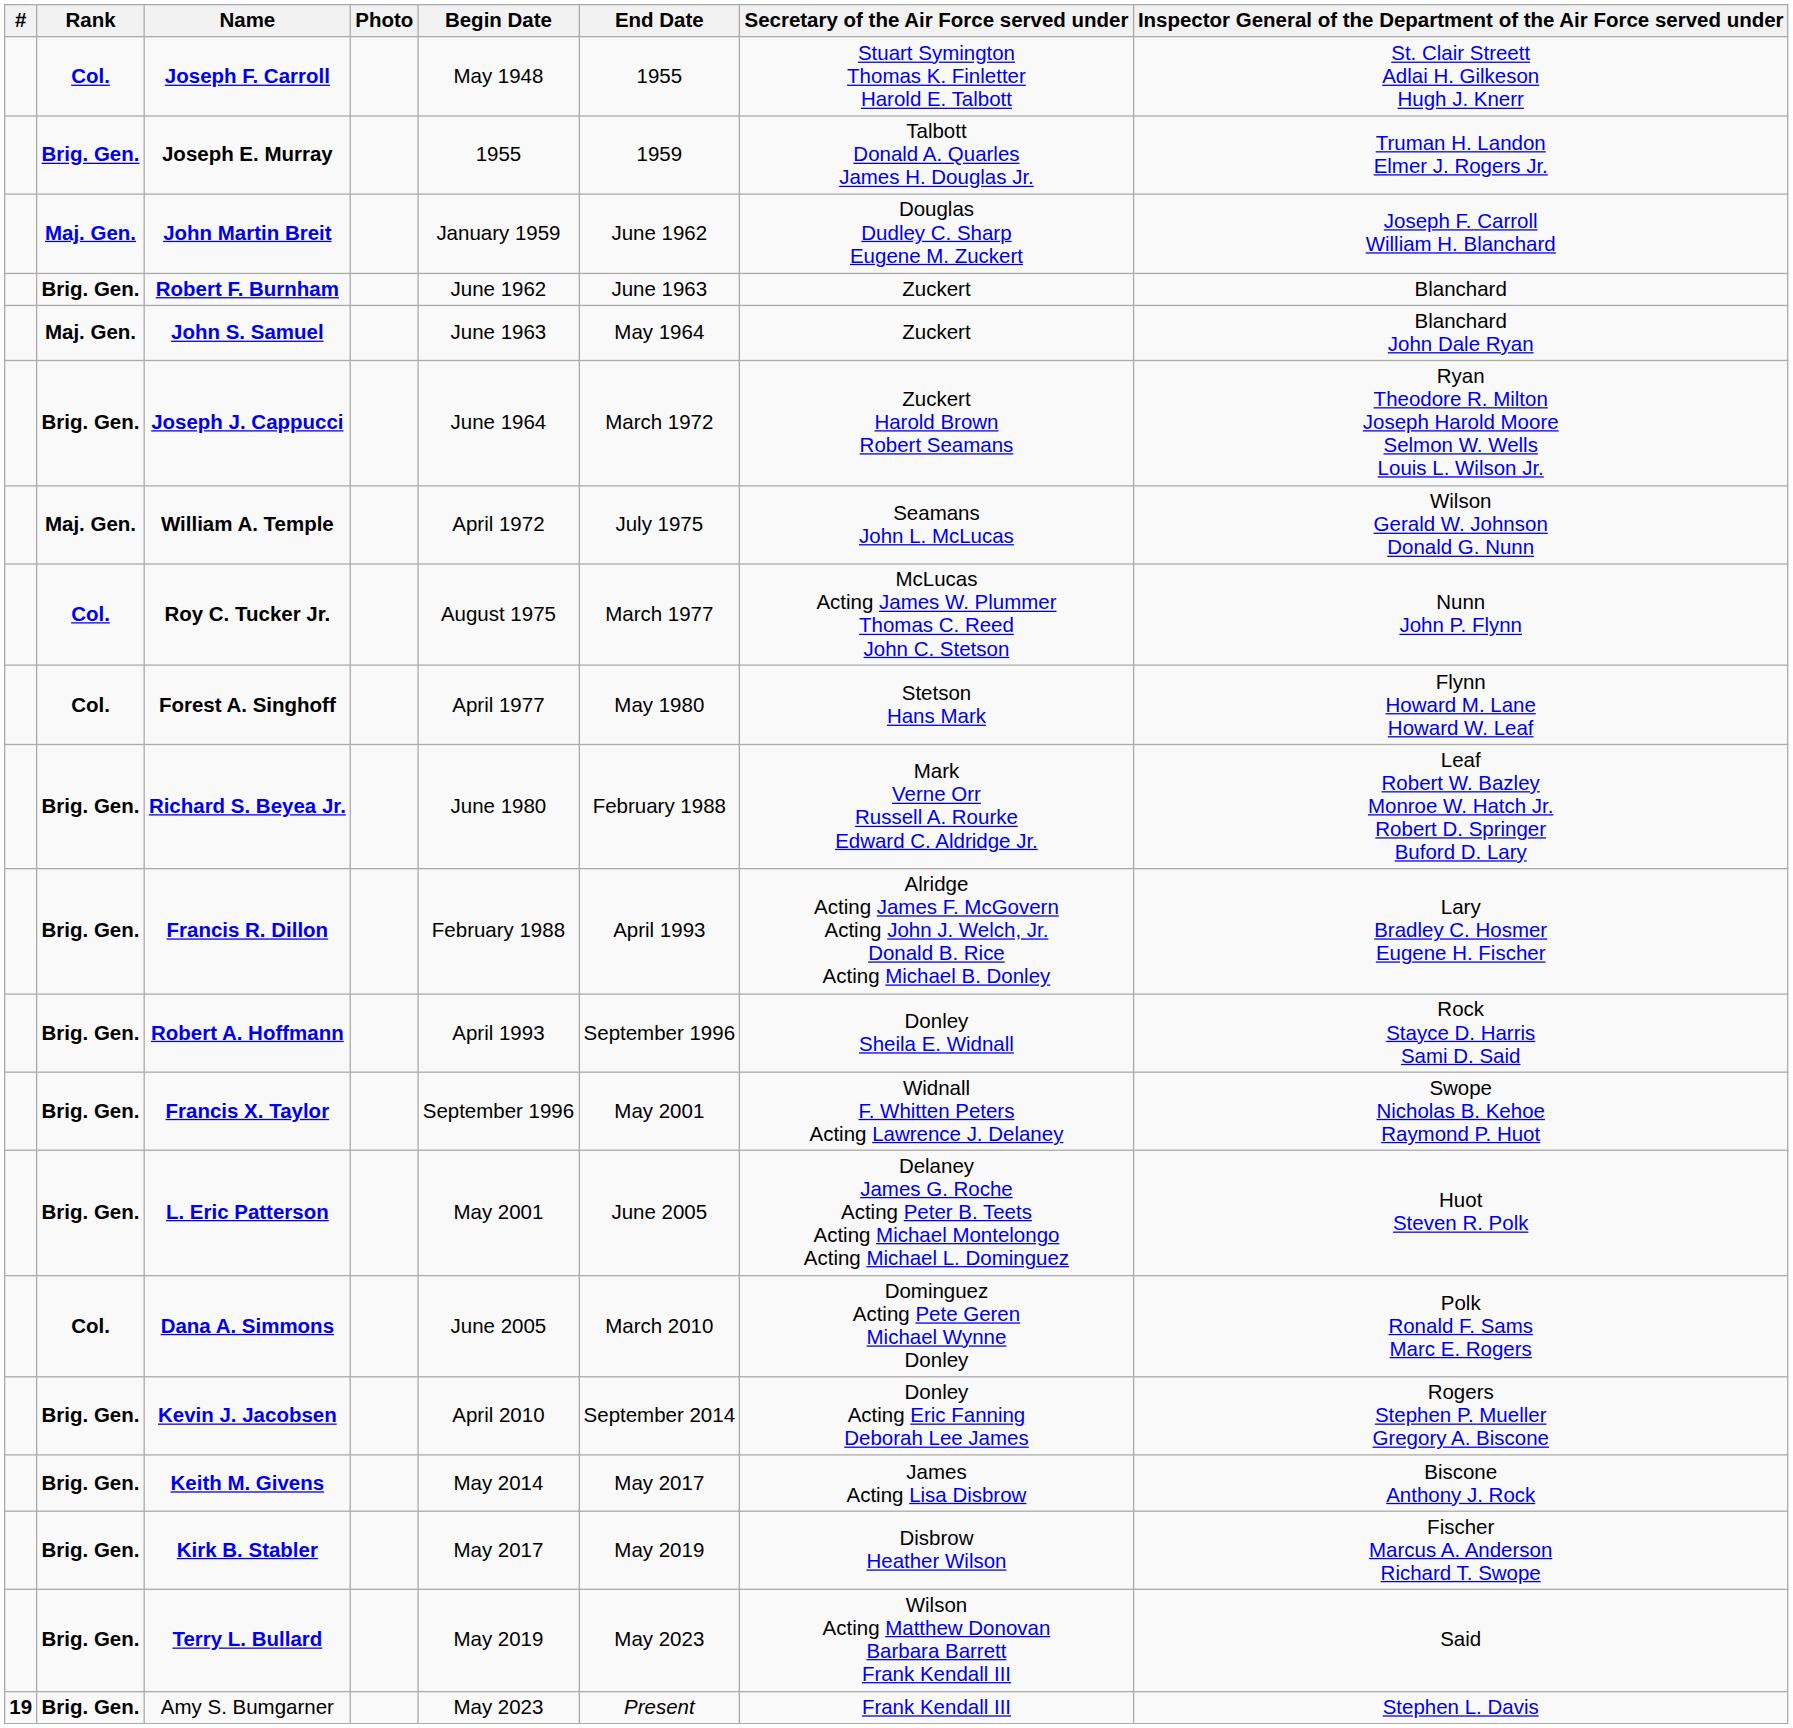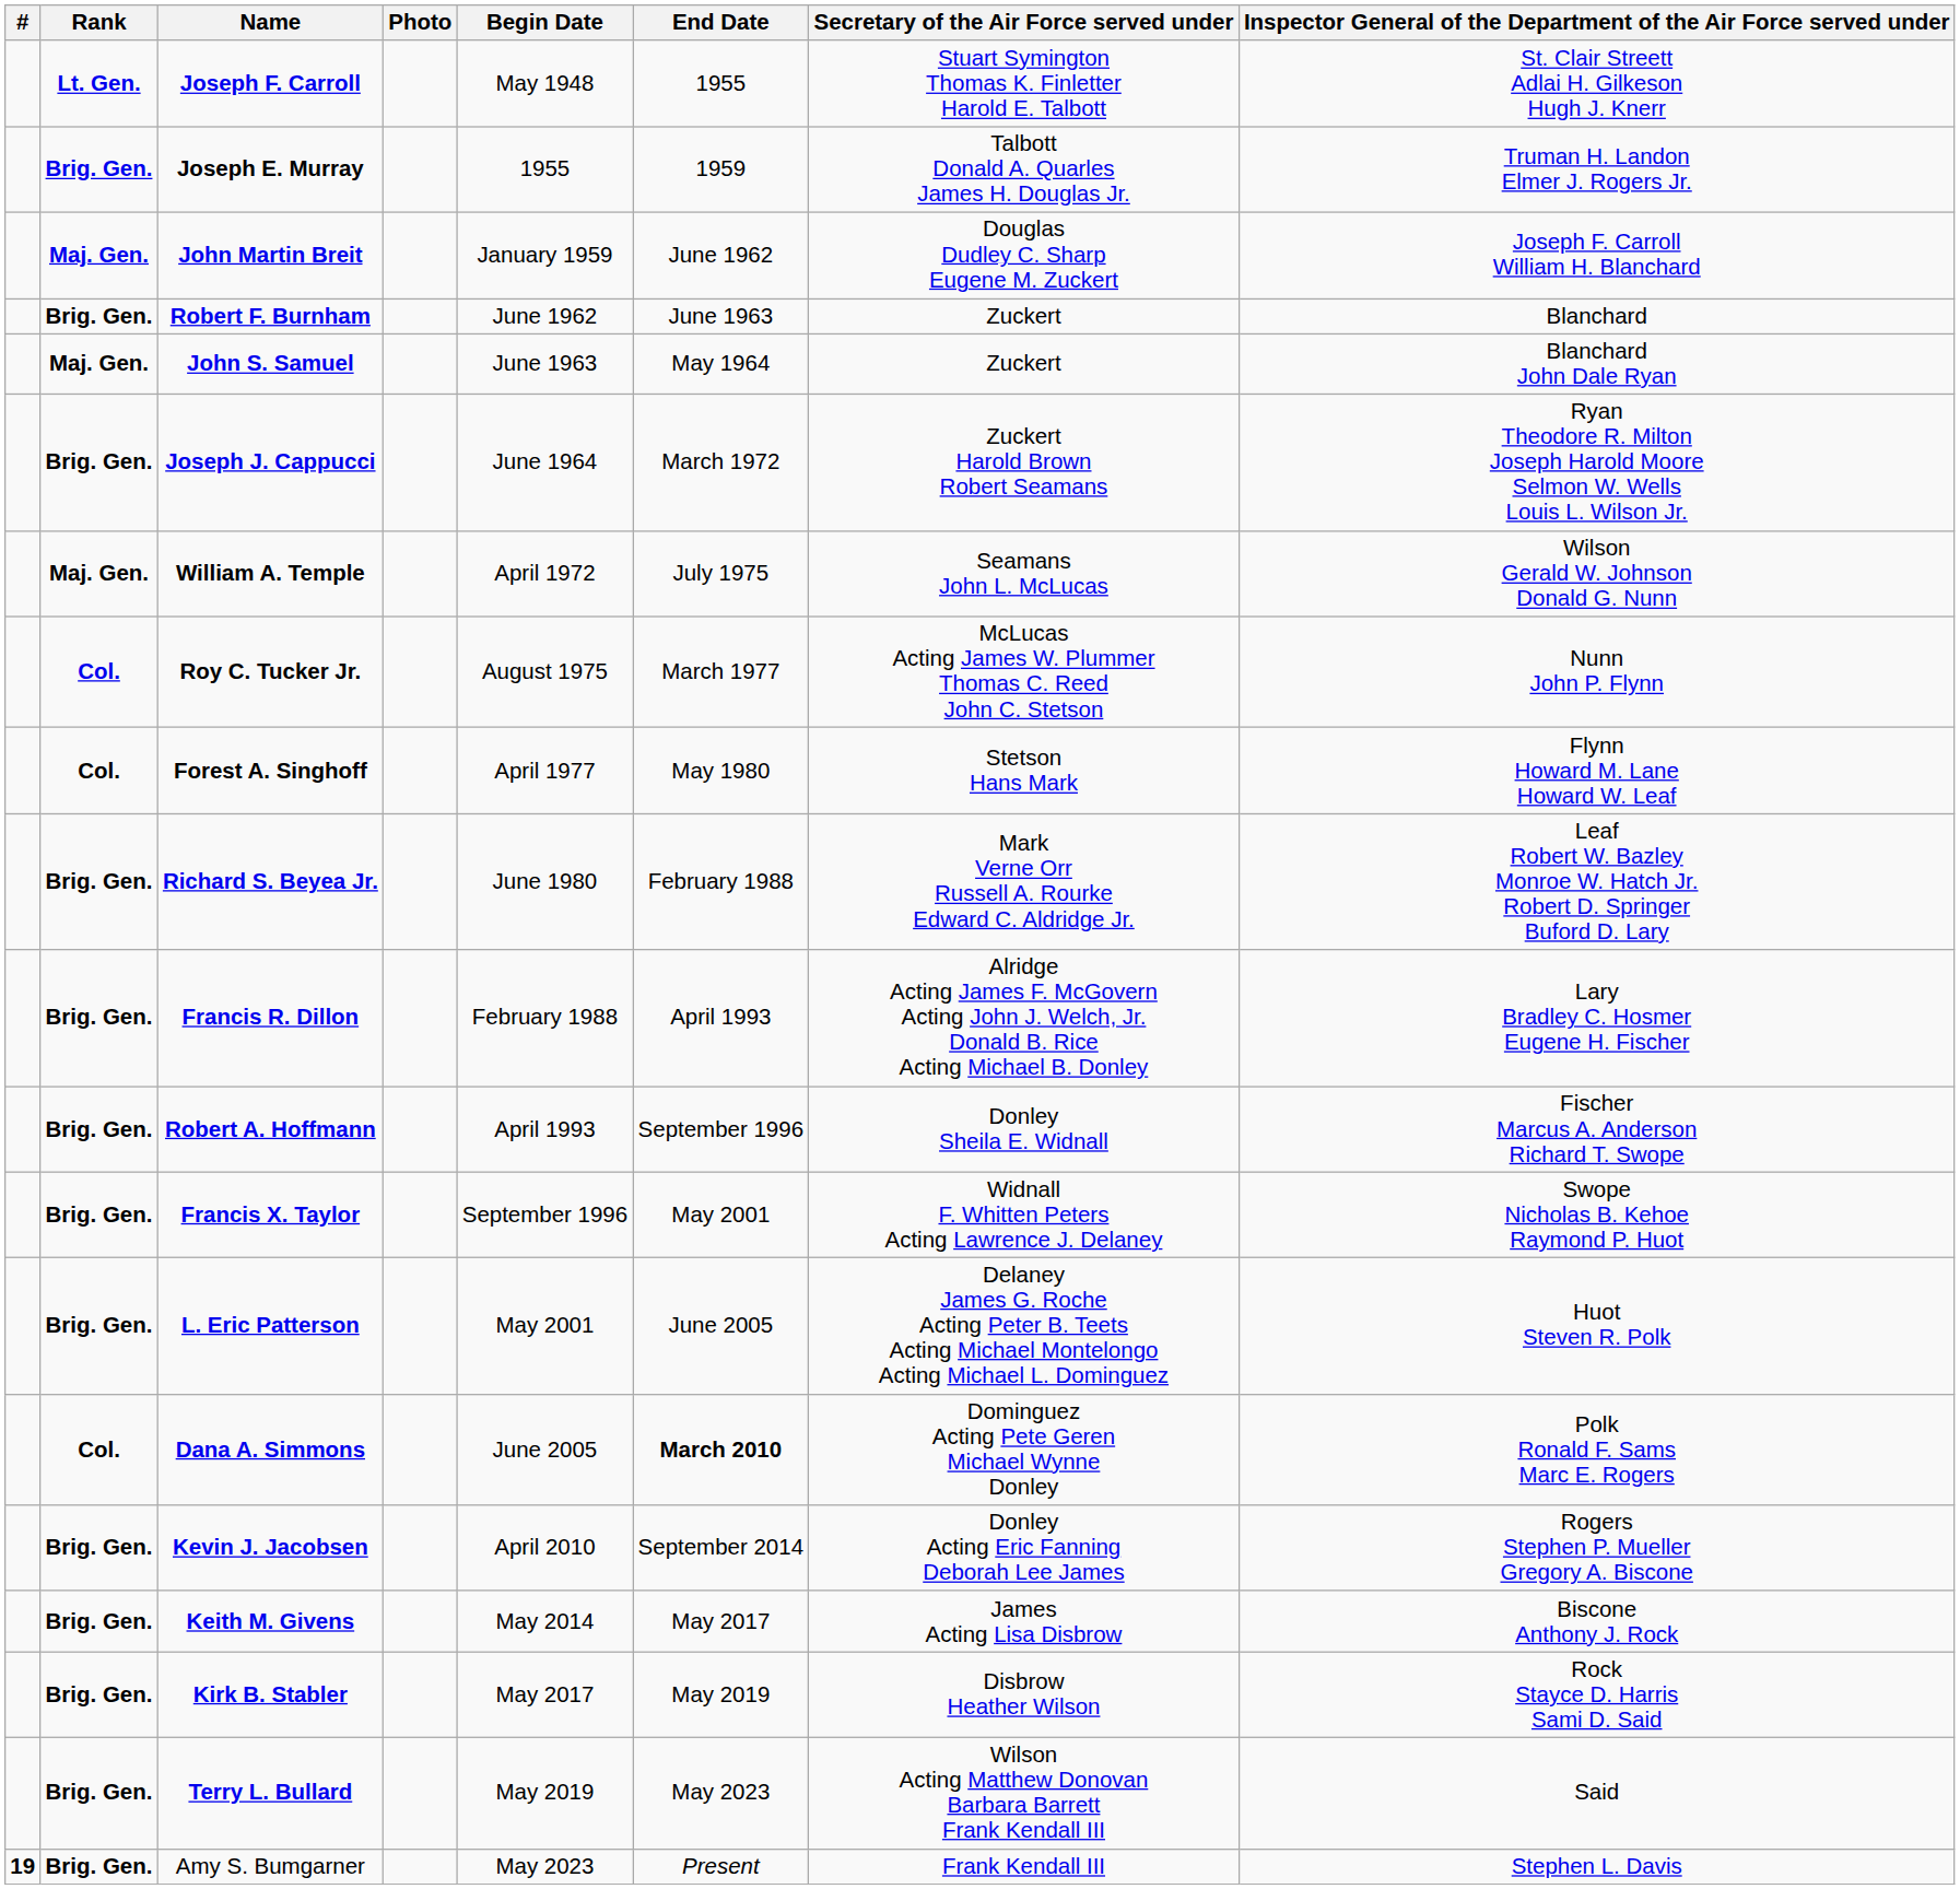 <table class="wikitable sortable" style="text-align:center">
 <tr>
 <th Class=unsortable>#</th>
 <th class=unsortable>Rank</th>
 <th class=unsortable>Name</th>
 <th class=unsortable>Photo</th>
 <th class=unsortable>Begin Date</th>
 <th class=unsortable>End Date</th>
 <th class=unsortable>Secretary of the Air Force served under</th>
 <th class=unsortable>Inspector General of the Department of the Air Force served under</th>
 </tr>
 <tr>
 <td></td>
-<td><a href='#'><strong>Col.</strong></a></td>
+<td><a href='#'><strong>Lt. Gen.</strong></a></td>
 <td><a href='#'><strong>Joseph F. Carroll</strong></a></td>
 <td></td>
 <td>May 1948</td>
 <td>1955</td>
 <td><a href='#'>Stuart Symington</a><br><a href='#'>Thomas K. Finletter</a><br><a href='#'>Harold E. Talbott</a></td>
 <td><a href='#'>St. Clair Streett</a><br><a href='#'>Adlai H. Gilkeson</a><br><a href='#'>Hugh J. Knerr</a></td>
 </tr>
 <tr>
 <td></td>
 <td><a href='#'><strong>Brig. Gen.</strong></a></td>
 <td><strong>Joseph E. Murray</strong></td>
 <td></td>
 <td>1955</td>
 <td>1959</td>
 <td>Talbott<br><a href='#'>Donald A. Quarles</a><br><a href='#'>James H. Douglas Jr.</a></td>
 <td><a href='#'>Truman H. Landon</a><br><a href='#'>Elmer J. Rogers Jr.</a></td>
 </tr>
 <tr>
 <td></td>
 <td><a href='#'><strong>Maj. Gen.</strong></a></td>
 <td><strong><a href='#'>John Martin Breit</a></strong></td>
 <td></td>
 <td>January 1959</td>
 <td>June 1962</td>
 <td>Douglas<br><a href='#'>Dudley C. Sharp</a><br><a href='#'>Eugene M. Zuckert</a></td>
 <td><a href='#'>Joseph F. Carroll</a><br><a href='#'>William H. Blanchard</a></td>
 </tr>
 <tr>
 <td></td>
 <td><strong>Brig. Gen.</strong></td>
 <td><strong><a href='#'>Robert F. Burnham</a></strong></td>
 <td></td>
 <td>June 1962</td>
 <td>June 1963</td>
 <td>Zuckert</td>
 <td>Blanchard</td>
 </tr>
 <tr>
 <td></td>
 <td><strong>Maj. Gen.</strong></td>
 <td><strong><a href='#'>John S. Samuel</a></strong></td>
 <td></td>
 <td>June 1963</td>
 <td>May 1964</td>
 <td>Zuckert</td>
 <td>Blanchard<br><a href='#'>John Dale Ryan</a></td>
 </tr>
 <tr>
 <td></td>
 <td><strong>Brig. Gen.</strong></td>
 <td><strong><a href='#'>Joseph J. Cappucci</a></strong></td>
 <td></td>
 <td>June 1964</td>
 <td>March 1972</td>
 <td>Zuckert<br><a href='#'>Harold Brown</a><br><a href='#'>Robert Seamans</a></td>
 <td>Ryan<br><a href='#'>Theodore R. Milton</a><br><a href='#'>Joseph Harold Moore</a><br><a href='#'>Selmon W. Wells</a><br><a href='#'>Louis L. Wilson Jr.</a></td>
 </tr>
 <tr>
 <td></td>
 <td><strong>Maj. Gen.</strong></td>
 <td><strong>William A. Temple</strong></td>
 <td></td>
 <td>April 1972</td>
 <td>July 1975</td>
 <td>Seamans<br><a href='#'>John L. McLucas</a></td>
 <td>Wilson<br><a href='#'>Gerald W. Johnson</a><br><a href='#'>Donald G. Nunn</a></td>
 </tr>
 <tr>
 <td></td>
 <td><a href='#'><strong>Col.</strong></a></td>
 <td><strong>Roy C. Tucker Jr.</strong></td>
 <td></td>
 <td>August 1975</td>
 <td>March 1977</td>
 <td>McLucas<br>Acting <a href='#'>James W. Plummer</a><br><a href='#'>Thomas C. Reed</a><br><a href='#'>John C. Stetson</a></td>
 <td>Nunn<br><a href='#'>John P. Flynn</a></td>
 </tr>
 <tr>
 <td></td>
 <td><strong>Col.</strong></td>
 <td><strong>Forest A. Singhoff</strong></td>
 <td></td>
 <td>April 1977</td>
 <td>May 1980</td>
 <td>Stetson<br><a href='#'>Hans Mark</a></td>
 <td>Flynn<br><a href='#'>Howard M. Lane</a><br><a href='#'>Howard W. Leaf</a></td>
 </tr>
 <tr>
 <td></td>
 <td><strong>Brig. Gen.</strong></td>
 <td><strong><a href='#'>Richard S. Beyea Jr.</a></strong></td>
 <td></td>
 <td>June 1980</td>
 <td>February 1988</td>
 <td>Mark<br><a href='#'>Verne Orr</a><br><a href='#'>Russell A. Rourke</a><br><a href='#'>Edward C. Aldridge Jr.</a></td>
 <td>Leaf<br><a href='#'>Robert W. Bazley</a><br><a href='#'>Monroe W. Hatch Jr.</a><br><a href='#'>Robert D. Springer</a><br><a href='#'>Buford D. Lary</a></td>
 </tr>
 <tr>
 <td></td>
 <td><strong>Brig. Gen.</strong></td>
 <td><strong><a href='#'>Francis R. Dillon</a></strong></td>
 <td></td>
 <td>February 1988</td>
 <td>April 1993</td>
 <td>Alridge<br>Acting <a href='#'>James F. McGovern</a><br>Acting <a href='#'>John J. Welch, Jr.</a><br><a href='#'>Donald B. Rice</a><br>Acting <a href='#'>Michael B. Donley</a></td>
 <td>Lary<br><a href='#'>Bradley C. Hosmer</a><br><a href='#'>Eugene H. Fischer</a></td>
 </tr>
 <tr>
 <td></td>
 <td><strong>Brig. Gen.</strong></td>
 <td><strong><a href='#'>Robert A. Hoffmann</a></strong></td>
 <td></td>
 <td>April 1993</td>
 <td>September 1996</td>
 <td>Donley<br><a href='#'>Sheila E. Widnall</a></td>
-<td>Rock<br><a href='#'>Stayce D. Harris</a><br><a href='#'>Sami D. Said</a></td>
+<td>Fischer<br><a href='#'>Marcus A. Anderson</a><br><a href='#'>Richard T. Swope</a></td>
 </tr>
 <tr>
 <td></td>
 <td><strong>Brig. Gen.</strong></td>
 <td><strong><a href='#'>Francis X. Taylor</a></strong></td>
 <td></td>
 <td>September 1996</td>
 <td>May 2001</td>
 <td>Widnall<br><a href='#'>F. Whitten Peters</a><br>Acting <a href='#'>Lawrence J. Delaney</a></td>
 <td>Swope<br><a href='#'>Nicholas B. Kehoe</a><br><a href='#'>Raymond P. Huot</a></td>
 </tr>
 <tr>
 <td></td>
 <td><strong>Brig. Gen.</strong></td>
 <td><strong><a href='#'>L. Eric Patterson</a></strong></td>
 <td></td>
 <td>May 2001</td>
 <td>June 2005</td>
 <td>Delaney<br><a href='#'>James G. Roche</a><br>Acting <a href='#'>Peter B. Teets</a><br>Acting <a href='#'>Michael Montelongo</a><br>Acting <a href='#'>Michael L. Dominguez</a></td>
 <td>Huot<br><a href='#'>Steven R. Polk</a></td>
 </tr>
 <tr>
 <td></td>
 <td><strong>Col.</strong></td>
 <td><strong><a href='#'>Dana A. Simmons</a></strong></td>
 <td></td>
 <td>June 2005</td>
-<td>March 2010</td>
+<td><strong>March 2010</strong></td>
 <td>Dominguez<br>Acting <a href='#'>Pete Geren</a><br><a href='#'>Michael Wynne</a><br>Donley</td>
 <td>Polk<br><a href='#'>Ronald F. Sams</a><br><a href='#'>Marc E. Rogers</a></td>
 </tr>
 <tr>
 <td></td>
 <td><strong>Brig. Gen.</strong></td>
 <td><strong><a href='#'>Kevin J. Jacobsen</a></strong></td>
 <td></td>
 <td>April 2010</td>
 <td>September 2014</td>
 <td>Donley<br>Acting <a href='#'>Eric Fanning</a><br><a href='#'>Deborah Lee James</a></td>
 <td>Rogers<br><a href='#'>Stephen P. Mueller</a><br><a href='#'>Gregory A. Biscone</a></td>
 </tr>
 <tr>
 <td></td>
 <td><strong>Brig. Gen.</strong></td>
 <td><strong><a href='#'>Keith M. Givens</a></strong></td>
 <td></td>
 <td>May 2014</td>
 <td>May 2017</td>
 <td>James<br>Acting <a href='#'>Lisa Disbrow</a></td>
 <td>Biscone<br><a href='#'>Anthony J. Rock</a></td>
 </tr>
 <tr>
 <td></td>
 <td><strong>Brig. Gen.</strong></td>
 <td><strong><a href='#'>Kirk B. Stabler</a></strong></td>
 <td></td>
 <td>May 2017</td>
 <td>May 2019</td>
 <td>Disbrow<br><a href='#'>Heather Wilson</a></td>
-<td>Fischer<br><a href='#'>Marcus A. Anderson</a><br><a href='#'>Richard T. Swope</a></td>
+<td>Rock<br><a href='#'>Stayce D. Harris</a><br><a href='#'>Sami D. Said</a></td>
 </tr>
 <tr>
 <td></td>
 <td><strong>Brig. Gen.</strong></td>
 <td><strong><a href='#'>Terry L. Bullard</a></strong></td>
 <td></td>
 <td>May 2019</td>
 <td>May 2023</td>
 <td>Wilson<br>Acting <a href='#'>Matthew Donovan</a><br><a href='#'>Barbara Barrett</a><br><a href='#'>Frank Kendall III</a></td>
 <td>Said</td>
 </tr>
 <tr>
 <td><strong>19</strong></td>
 <td><strong>Brig. Gen.</strong></td>
 <td>Amy S. Bumgarner</td>
 <td></td>
 <td>May 2023</td>
 <td><em>Present</em></td>
 <td><a href='#'>Frank Kendall III</a></td>
 <td><a href='#'>Stephen L. Davis</a></td>
 </tr>
 </table>
